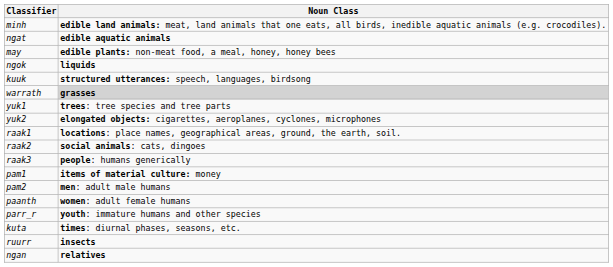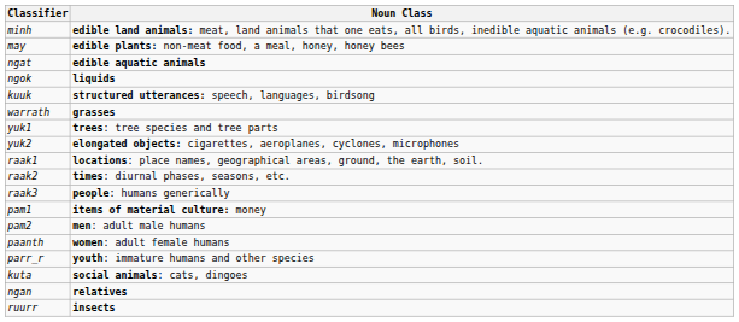 <table class="wikitable">
 <tr>
 <th>Classifier</th>
 <th>Noun Class</th>
 </tr>
 <tr>
 <td><em>minh</em></td>
 <td><strong>edible land animals:</strong> meat, land animals that one eats, all birds, inedible aquatic animals (e.g. crocodiles).</td>
 </tr>
 <tr>
+<td><em>may</em></td>
+<td><strong>edible plants:</strong> non-meat food, a meal, honey, honey bees</td>
+</tr>
+<tr>
 <td><em>ngat</em></td>
 <td><strong>edible aquatic animals</strong></td>
-</tr>
-<tr>
-<td><em>may</em></td>
-<td><strong>edible plants:</strong> non-meat food, a meal, honey, honey bees</td>
 </tr>
 <tr>
 <td><em>ngok</em></td>
 <td><strong>liquids</strong></td>
 </tr>
 <tr>
 <td><em>kuuk</em></td>
 <td><strong>structured utterances:</strong> speech, languages, birdsong</td>
 </tr>
 <tr>
 <td><em>warrath</em></td>
-<td style="background: lightgrey;"><strong>grasses</strong></td>
+<td><strong>grasses</strong></td>
 </tr>
 <tr>
 <td><em>yuk1</em></td>
 <td><strong>trees</strong>: tree species and tree parts</td>
 </tr>
 <tr>
 <td><em>yuk2</em></td>
 <td><strong>elongated objects:</strong> cigarettes, aeroplanes, cyclones, microphones</td>
 </tr>
 <tr>
 <td><em>raak1</em></td>
 <td><strong>locations</strong>: place names, geographical areas, ground, the earth, soil.</td>
 </tr>
 <tr>
 <td><em>raak2</em></td>
-<td><strong>social animals</strong>: cats, dingoes</td>
+<td><strong>times</strong>: diurnal phases, seasons, etc.</td>
 </tr>
 <tr>
 <td><em>raak3</em></td>
 <td><strong>people</strong>: humans generically</td>
 </tr>
 <tr>
 <td><em>pam1</em></td>
 <td><strong>items of material culture:</strong> money</td>
 </tr>
 <tr>
 <td><em>pam2</em></td>
 <td><strong>men</strong>: adult male humans</td>
 </tr>
 <tr>
 <td><em>paanth</em></td>
 <td><strong>women</strong>: adult female humans</td>
 </tr>
 <tr>
 <td><em>parr_r</em></td>
 <td><strong>youth</strong>: immature humans and other species</td>
 </tr>
 <tr>
 <td><em>kuta</em></td>
-<td><strong>times</strong>: diurnal phases, seasons, etc.</td>
+<td><strong>social animals</strong>: cats, dingoes</td>
+</tr>
+<tr>
+<td><em>ngan</em></td>
+<td><strong>relatives</strong></td>
 </tr>
 <tr>
 <td><em>ruurr</em></td>
 <td><strong>insects</strong></td>
 </tr>
-<tr>
-<td><em>ngan</em></td>
-<td><strong>relatives</strong></td>
-</tr>
 </table>
